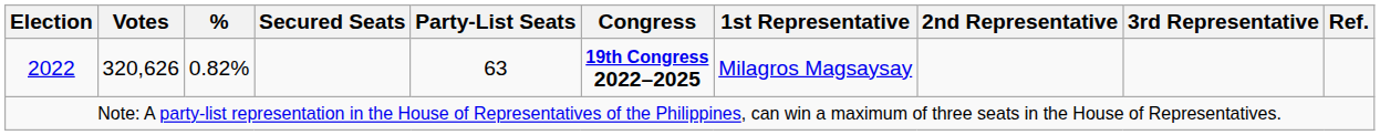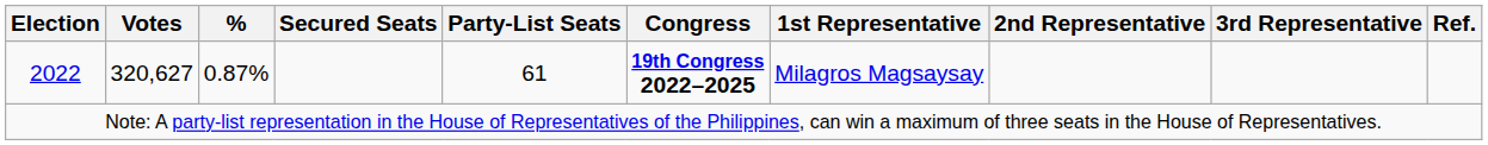 <table class="wikitable" style="text-align:center">
 <tr>
 <th>Election</th>
 <th>Votes</th>
 <th>%</th>
 <th>Secured Seats</th>
 <th>Party-List Seats</th>
 <th>Congress</th>
 <th>1st Representative</th>
 <th>2nd Representative</th>
 <th>3rd Representative</th>
 <th>Ref.</th>
 </tr>
 <tr>
 <td><a href='#'>2022</a></td>
-<td>320,626</td>
-<td>0.82%</td>
+<td>320,627</td>
+<td>0.87%</td>
 <td></td>
-<td>63</td>
+<td>61</td>
 <td><strong><small><a href='#'>19th Congress</a></small><br>2022–2025</strong></td>
 <td><a href='#'>Milagros Magsaysay</a></td>
 <td></td>
 <td></td>
 <td></td>
 </tr>
 <tr>
 <td colspan="10"><small>Note: A <a href='#'>party-list representation in the House of Representatives of the Philippines</a>, can win a maximum of three seats in the House of Representatives.</small></td>
 </tr>
 </table>
